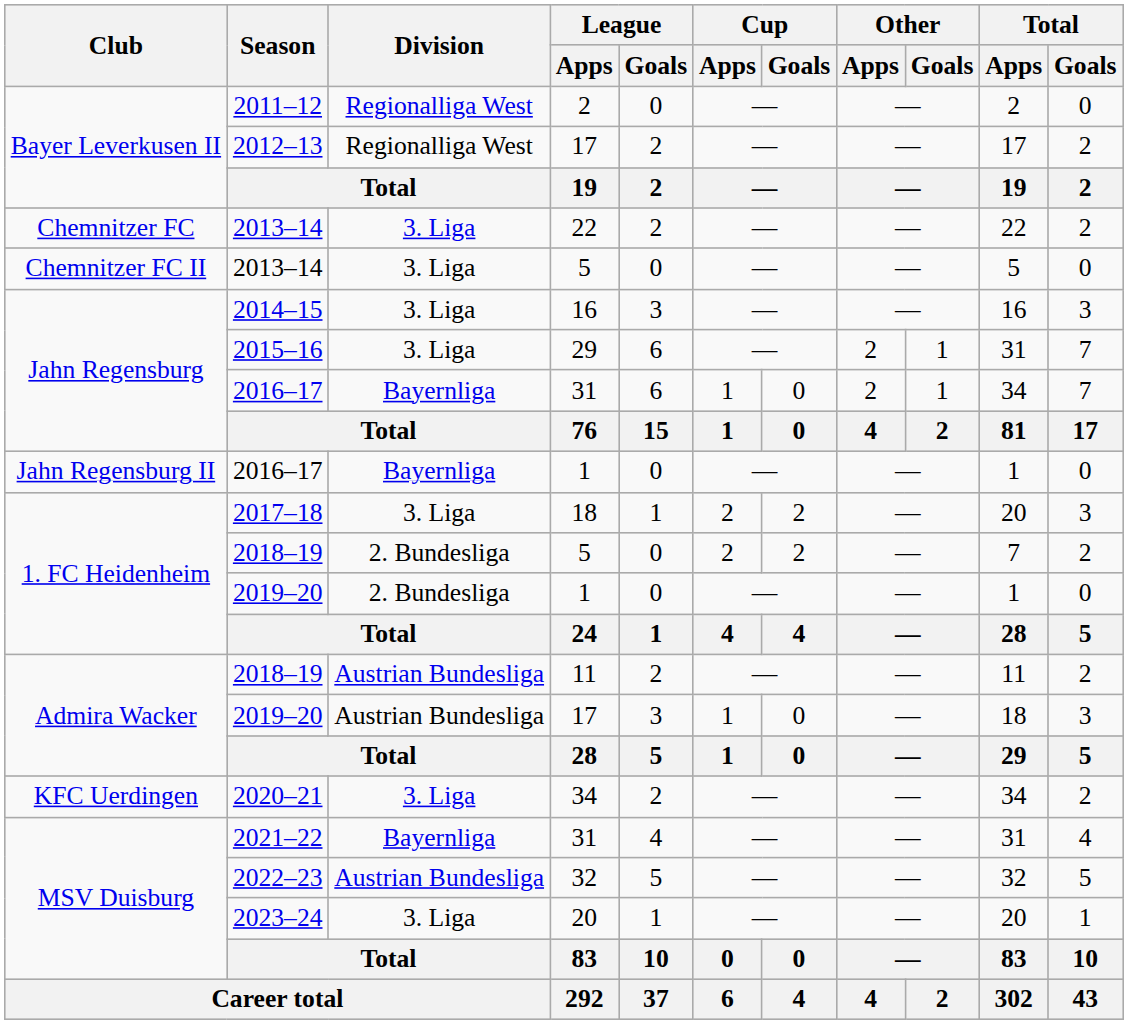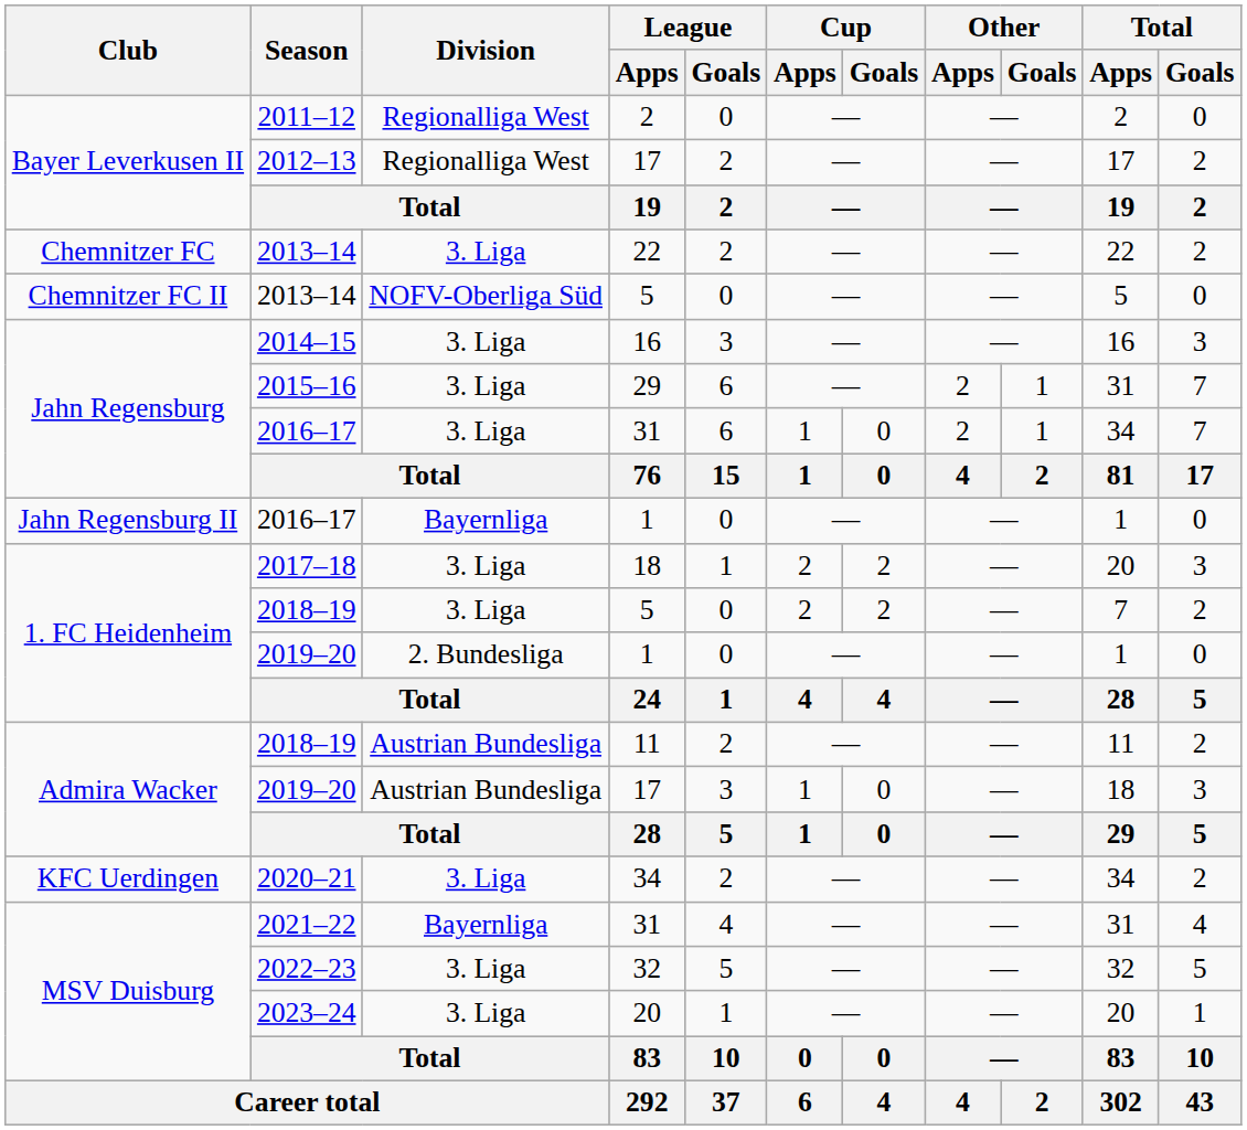 <table class="wikitable" style="text-align:center">
 <tr>
 <th rowspan="2">Club</th>
 <th rowspan="2">Season</th>
 <th rowspan="2">Division</th>
 <th colspan="2">League</th>
 <th colspan="2">Cup</th>
 <th colspan="2">Other</th>
 <th colspan="2">Total</th>
 </tr>
 <tr>
 <th>Apps</th>
 <th>Goals</th>
 <th>Apps</th>
 <th>Goals</th>
 <th>Apps</th>
 <th>Goals</th>
 <th>Apps</th>
 <th>Goals</th>
 </tr>
 <tr>
 <td rowspan="3"><a href='#'>Bayer Leverkusen II</a></td>
 <td><a href='#'>2011–12</a></td>
 <td><a href='#'>Regionalliga West</a></td>
 <td>2</td>
 <td>0</td>
 <td colspan="2">—</td>
 <td colspan="2">—</td>
 <td>2</td>
 <td>0</td>
 </tr>
 <tr>
 <td><a href='#'>2012–13</a></td>
 <td>Regionalliga West</td>
 <td>17</td>
 <td>2</td>
 <td colspan="2">—</td>
 <td colspan="2">—</td>
 <td>17</td>
 <td>2</td>
 </tr>
 <tr>
 <th colspan="2">Total</th>
 <th>19</th>
 <th>2</th>
 <th colspan="2">—</th>
 <th colspan="2">—</th>
 <th>19</th>
 <th>2</th>
 </tr>
 <tr>
 <td><a href='#'>Chemnitzer FC</a></td>
 <td><a href='#'>2013–14</a></td>
 <td><a href='#'>3. Liga</a></td>
 <td>22</td>
 <td>2</td>
 <td colspan="2">—</td>
 <td colspan="2">—</td>
 <td>22</td>
 <td>2</td>
 </tr>
 <tr>
 <td><a href='#'>Chemnitzer FC II</a></td>
 <td>2013–14</td>
-<td>3. Liga</td>
+<td><a href='#'>NOFV-Oberliga Süd</a></td>
 <td>5</td>
 <td>0</td>
 <td colspan="2">—</td>
 <td colspan="2">—</td>
 <td>5</td>
 <td>0</td>
 </tr>
 <tr>
 <td rowspan="4"><a href='#'>Jahn Regensburg</a></td>
 <td><a href='#'>2014–15</a></td>
 <td>3. Liga</td>
 <td>16</td>
 <td>3</td>
 <td colspan="2">—</td>
 <td colspan="2">—</td>
 <td>16</td>
 <td>3</td>
 </tr>
 <tr>
 <td><a href='#'>2015–16</a></td>
 <td>3. Liga</td>
 <td>29</td>
 <td>6</td>
 <td colspan="2">—</td>
 <td>2</td>
 <td>1</td>
 <td>31</td>
 <td>7</td>
 </tr>
 <tr>
 <td><a href='#'>2016–17</a></td>
-<td><a href='#'>Bayernliga</a></td>
+<td>3. Liga</td>
 <td>31</td>
 <td>6</td>
 <td>1</td>
 <td>0</td>
 <td>2</td>
 <td>1</td>
 <td>34</td>
 <td>7</td>
 </tr>
 <tr>
 <th colspan="2">Total</th>
 <th>76</th>
 <th>15</th>
 <th>1</th>
 <th>0</th>
 <th>4</th>
 <th>2</th>
 <th>81</th>
 <th>17</th>
 </tr>
 <tr>
 <td><a href='#'>Jahn Regensburg II</a></td>
 <td>2016–17</td>
 <td><a href='#'>Bayernliga</a></td>
 <td>1</td>
 <td>0</td>
 <td colspan="2">—</td>
 <td colspan="2">—</td>
 <td>1</td>
 <td>0</td>
 </tr>
 <tr>
 <td rowspan="4"><a href='#'>1. FC Heidenheim</a></td>
 <td><a href='#'>2017–18</a></td>
 <td>3. Liga</td>
 <td>18</td>
 <td>1</td>
 <td>2</td>
 <td>2</td>
 <td colspan="2">—</td>
 <td>20</td>
 <td>3</td>
 </tr>
 <tr>
 <td><a href='#'>2018–19</a></td>
-<td>2. Bundesliga</td>
+<td>3. Liga</td>
 <td>5</td>
 <td>0</td>
 <td>2</td>
 <td>2</td>
 <td colspan="2">—</td>
 <td>7</td>
 <td>2</td>
 </tr>
 <tr>
 <td><a href='#'>2019–20</a></td>
 <td>2. Bundesliga</td>
 <td>1</td>
 <td>0</td>
 <td colspan="2">—</td>
 <td colspan="2">—</td>
 <td>1</td>
 <td>0</td>
 </tr>
 <tr>
 <th colspan="2">Total</th>
 <th>24</th>
 <th>1</th>
 <th>4</th>
 <th>4</th>
 <th colspan="2">—</th>
 <th>28</th>
 <th>5</th>
 </tr>
 <tr>
 <td rowspan="3"><a href='#'>Admira Wacker</a></td>
 <td><a href='#'>2018–19</a></td>
 <td><a href='#'>Austrian Bundesliga</a></td>
 <td>11</td>
 <td>2</td>
 <td colspan="2">—</td>
 <td colspan="2">—</td>
 <td>11</td>
 <td>2</td>
 </tr>
 <tr>
 <td><a href='#'>2019–20</a></td>
 <td>Austrian Bundesliga</td>
 <td>17</td>
 <td>3</td>
 <td>1</td>
 <td>0</td>
 <td colspan="2">—</td>
 <td>18</td>
 <td>3</td>
 </tr>
 <tr>
 <th colspan="2">Total</th>
 <th>28</th>
 <th>5</th>
 <th>1</th>
 <th>0</th>
 <th colspan="2">—</th>
 <th>29</th>
 <th>5</th>
 </tr>
 <tr>
 <td><a href='#'>KFC Uerdingen</a></td>
 <td><a href='#'>2020–21</a></td>
 <td><a href='#'>3. Liga</a></td>
 <td>34</td>
 <td>2</td>
 <td colspan="2">—</td>
 <td colspan="2">—</td>
 <td>34</td>
 <td>2</td>
 </tr>
 <tr>
 <td rowspan=4><a href='#'>MSV Duisburg</a></td>
 <td><a href='#'>2021–22</a></td>
 <td><a href='#'>Bayernliga</a></td>
 <td>31</td>
 <td>4</td>
 <td colspan="2">—</td>
 <td colspan="2">—</td>
 <td>31</td>
 <td>4</td>
 </tr>
 <tr>
 <td><a href='#'>2022–23</a></td>
-<td><a href='#'>Austrian Bundesliga</a></td>
+<td>3. Liga</td>
 <td>32</td>
 <td>5</td>
 <td colspan="2">—</td>
 <td colspan="2">—</td>
 <td>32</td>
 <td>5</td>
 </tr>
 <tr>
 <td><a href='#'>2023–24</a></td>
 <td>3. Liga</td>
 <td>20</td>
 <td>1</td>
 <td colspan="2">—</td>
 <td colspan="2">—</td>
 <td>20</td>
 <td>1</td>
 </tr>
 <tr>
 <th colspan="2">Total</th>
 <th>83</th>
 <th>10</th>
 <th>0</th>
 <th>0</th>
 <th colspan="2">—</th>
 <th>83</th>
 <th>10</th>
 </tr>
 <tr>
 <th colspan="3">Career total</th>
 <th>292</th>
 <th>37</th>
 <th>6</th>
 <th>4</th>
 <th>4</th>
 <th>2</th>
 <th>302</th>
 <th>43</th>
 </tr>
 </table>
